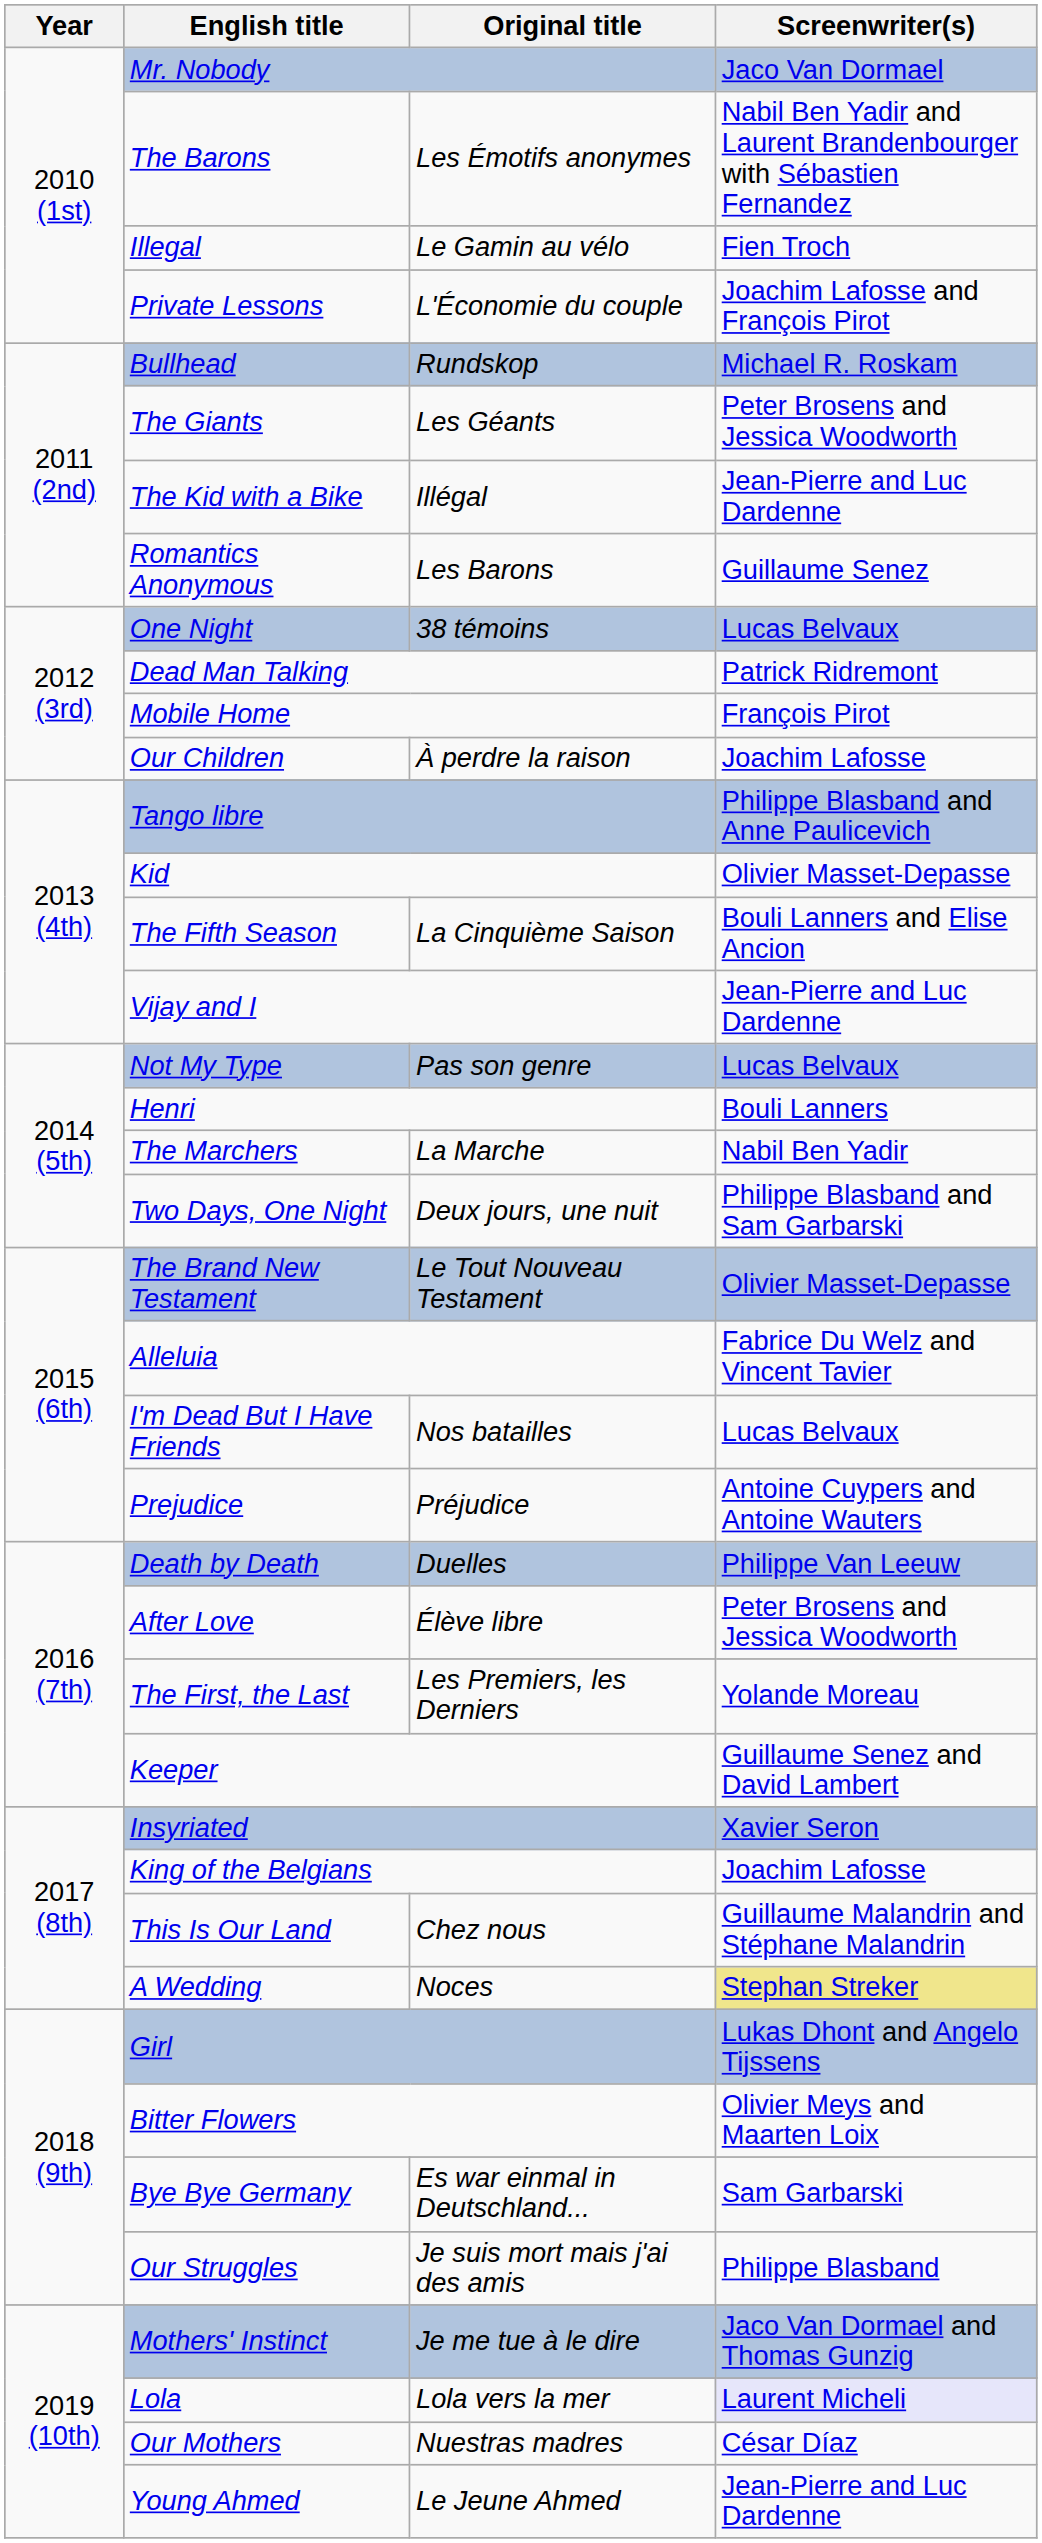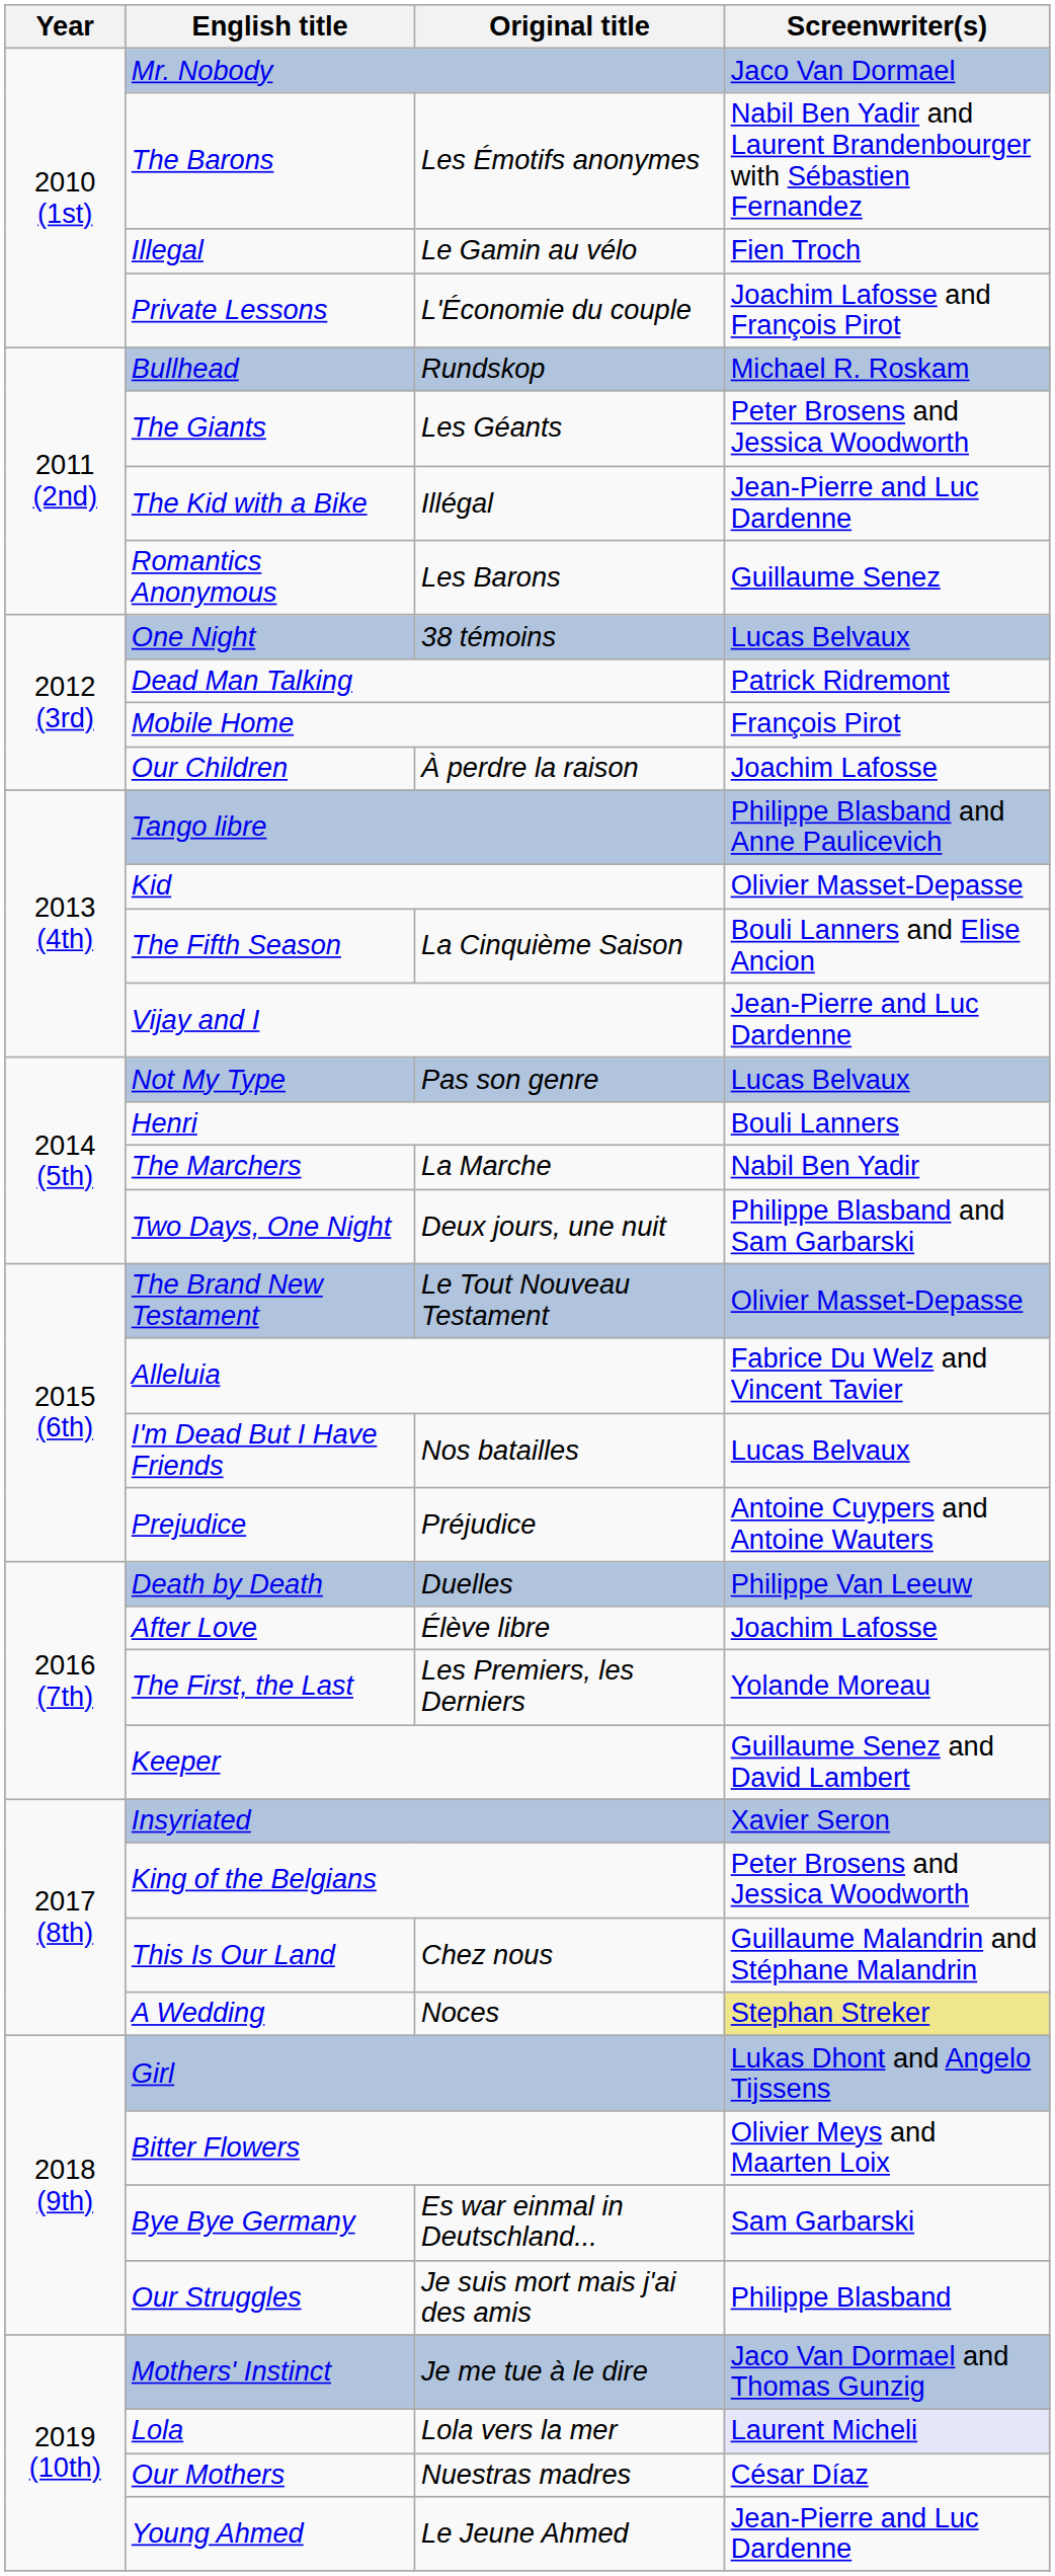 <table class="wikitable">
 <tr>
 <th width="100"><strong>Year</strong></th>
 <th width="300"><strong>English title</strong></th>
 <th width="300"><strong>Original title</strong></th>
 <th width="300"><strong>Screenwriter(s)</strong></th>
 </tr>
 <tr>
 <td rowspan="4" style="text-align:center;">2010<br><a href='#'>(1st)</a></td>
 <td colspan="2" style="background:#B0C4DE;"><em><a href='#'>Mr. Nobody</a></em></td>
 <td style="background:#B0C4DE;"><a href='#'>Jaco Van Dormael</a></td>
 </tr>
 <tr>
 <td><em><a href='#'>The Barons</a></em></td>
 <td><em>Les Émotifs anonymes</em></td>
 <td><a href='#'>Nabil Ben Yadir</a> and <a href='#'>Laurent Brandenbourger</a> with <a href='#'>Sébastien Fernandez</a></td>
 </tr>
 <tr>
 <td><em><a href='#'>Illegal</a></em></td>
 <td><em>Le Gamin au vélo</em></td>
 <td><a href='#'>Fien Troch</a></td>
 </tr>
 <tr>
 <td><em><a href='#'>Private Lessons</a></em></td>
 <td><em>L'Économie du couple</em></td>
 <td><a href='#'>Joachim Lafosse</a> and <a href='#'>François Pirot</a></td>
 </tr>
 <tr>
 <td rowspan="4" style="text-align:center;">2011<br><a href='#'>(2nd)</a></td>
 <td style="background:#B0C4DE;"><em><a href='#'>Bullhead</a></em></td>
 <td style="background:#B0C4DE;"><em>Rundskop</em></td>
 <td style="background:#B0C4DE;"><a href='#'>Michael R. Roskam</a></td>
 </tr>
 <tr>
 <td><em><a href='#'>The Giants</a></em></td>
 <td><em>Les Géants</em></td>
 <td><a href='#'>Peter Brosens</a> and <a href='#'>Jessica Woodworth</a></td>
 </tr>
 <tr>
 <td><em><a href='#'>The Kid with a Bike</a></em></td>
 <td><em>Illégal</em></td>
 <td><a href='#'>Jean-Pierre and Luc Dardenne</a></td>
 </tr>
 <tr>
 <td><em><a href='#'>Romantics Anonymous</a></em></td>
 <td><em>Les Barons</em></td>
 <td><a href='#'>Guillaume Senez</a></td>
 </tr>
 <tr>
 <td rowspan="4" style="text-align:center;">2012<br><a href='#'>(3rd)</a></td>
 <td style="background:#B0C4DE;"><em><a href='#'>One Night</a></em></td>
 <td style="background:#B0C4DE;"><em>38 témoins</em></td>
 <td style="background:#B0C4DE;"><a href='#'>Lucas Belvaux</a></td>
 </tr>
 <tr>
 <td colspan="2"><em><a href='#'>Dead Man Talking</a></em></td>
 <td><a href='#'>Patrick Ridremont</a></td>
 </tr>
 <tr>
 <td colspan="2"><em><a href='#'>Mobile Home</a></em></td>
 <td><a href='#'>François Pirot</a></td>
 </tr>
 <tr>
 <td><em><a href='#'>Our Children</a></em></td>
 <td><em>À perdre la raison</em></td>
 <td><a href='#'>Joachim Lafosse</a></td>
 </tr>
 <tr>
 <td rowspan="4" style="text-align:center;">2013<br><a href='#'>(4th)</a></td>
 <td colspan="2" style="background:#B0C4DE;"><em><a href='#'>Tango libre</a></em></td>
 <td style="background:#B0C4DE;"><a href='#'>Philippe Blasband</a> and <a href='#'>Anne Paulicevich</a></td>
 </tr>
 <tr>
 <td colspan="2"><em><a href='#'>Kid</a></em></td>
 <td><a href='#'>Olivier Masset-Depasse</a></td>
 </tr>
 <tr>
 <td><em><a href='#'>The Fifth Season</a></em></td>
 <td><em>La Cinquième Saison</em></td>
 <td><a href='#'>Bouli Lanners</a> and <a href='#'>Elise Ancion</a></td>
 </tr>
 <tr>
 <td colspan="2"><em><a href='#'>Vijay and I</a></em></td>
 <td><a href='#'>Jean-Pierre and Luc Dardenne</a></td>
 </tr>
 <tr>
 <td rowspan="4" style="text-align:center;">2014<br><a href='#'>(5th)</a></td>
 <td style="background:#B0C4DE;"><em><a href='#'>Not My Type</a></em></td>
 <td style="background:#B0C4DE;"><em>Pas son genre</em></td>
 <td style="background:#B0C4DE;"><a href='#'>Lucas Belvaux</a></td>
 </tr>
 <tr>
 <td colspan="2"><em><a href='#'>Henri</a></em></td>
 <td><a href='#'>Bouli Lanners</a></td>
 </tr>
 <tr>
 <td><em><a href='#'>The Marchers</a></em></td>
 <td><em>La Marche</em></td>
 <td><a href='#'>Nabil Ben Yadir</a></td>
 </tr>
 <tr>
 <td><em><a href='#'>Two Days, One Night</a></em></td>
 <td><em>Deux jours, une nuit</em></td>
 <td><a href='#'>Philippe Blasband</a> and <a href='#'>Sam Garbarski</a></td>
 </tr>
 <tr>
 <td rowspan="4" style="text-align:center;">2015<br><a href='#'>(6th)</a></td>
 <td style="background:#B0C4DE;"><em><a href='#'>The Brand New Testament</a></em></td>
 <td style="background:#B0C4DE;"><em>Le Tout Nouveau Testament</em></td>
 <td style="background:#B0C4DE;"><a href='#'>Olivier Masset-Depasse</a></td>
 </tr>
 <tr>
 <td colspan="2"><em><a href='#'>Alleluia</a></em></td>
 <td><a href='#'>Fabrice Du Welz</a> and <a href='#'>Vincent Tavier</a></td>
 </tr>
 <tr>
 <td><em><a href='#'>I'm Dead But I Have Friends</a></em></td>
 <td><em>Nos batailles</em></td>
 <td><a href='#'>Lucas Belvaux</a></td>
 </tr>
 <tr>
 <td><em><a href='#'>Prejudice</a></em></td>
 <td><em>Préjudice</em></td>
 <td><a href='#'>Antoine Cuypers</a> and <a href='#'>Antoine Wauters</a></td>
 </tr>
 <tr>
 <td rowspan="4" style="text-align:center;">2016<br><a href='#'>(7th)</a></td>
 <td style="background:#B0C4DE;"><em><a href='#'>Death by Death</a></em></td>
 <td style="background:#B0C4DE;"><em>Duelles</em></td>
 <td style="background:#B0C4DE;"><a href='#'>Philippe Van Leeuw</a></td>
 </tr>
 <tr>
 <td><em><a href='#'>After Love</a></em></td>
 <td><em>Élève libre</em></td>
-<td><a href='#'>Peter Brosens</a> and <a href='#'>Jessica Woodworth</a></td>
+<td><a href='#'>Joachim Lafosse</a></td>
 </tr>
 <tr>
 <td><em><a href='#'>The First, the Last</a></em></td>
 <td><em>Les Premiers, les Derniers</em></td>
 <td><a href='#'>Yolande Moreau</a></td>
 </tr>
 <tr>
 <td colspan="2"><em><a href='#'>Keeper</a></em></td>
 <td><a href='#'>Guillaume Senez</a> and <a href='#'>David Lambert</a></td>
 </tr>
 <tr>
 <td rowspan="4" style="text-align:center;">2017<br><a href='#'>(8th)</a></td>
 <td style="background:#B0C4DE;" colspan="2"><em><a href='#'>Insyriated</a></em></td>
 <td style="background:#B0C4DE;"><a href='#'>Xavier Seron</a></td>
 </tr>
 <tr>
 <td colspan="2"><em><a href='#'>King of the Belgians</a></em></td>
-<td><a href='#'>Joachim Lafosse</a></td>
+<td><a href='#'>Peter Brosens</a> and <a href='#'>Jessica Woodworth</a></td>
 </tr>
 <tr>
 <td><em><a href='#'>This Is Our Land</a></em></td>
 <td><em>Chez nous</em></td>
 <td><a href='#'>Guillaume Malandrin</a> and <a href='#'>Stéphane Malandrin</a></td>
 </tr>
 <tr>
 <td><em><a href='#'>A Wedding</a></em></td>
 <td><em>Noces</em></td>
 <td style="background: khaki;"><a href='#'>Stephan Streker</a></td>
 </tr>
 <tr>
 <td rowspan="4" style="text-align:center;">2018<br><a href='#'>(9th)</a></td>
 <td style="background:#B0C4DE;" colspan="2"><em><a href='#'>Girl</a></em></td>
 <td style="background:#B0C4DE;"><a href='#'>Lukas Dhont</a> and <a href='#'>Angelo Tijssens</a></td>
 </tr>
 <tr>
 <td colspan="2"><em><a href='#'>Bitter Flowers</a></em></td>
 <td><a href='#'>Olivier Meys</a> and <a href='#'>Maarten Loix</a></td>
 </tr>
 <tr>
 <td><em><a href='#'>Bye Bye Germany</a></em></td>
 <td><em>Es war einmal in Deutschland...</em></td>
 <td><a href='#'>Sam Garbarski</a></td>
 </tr>
 <tr>
 <td><em><a href='#'>Our Struggles</a></em></td>
 <td><em>Je suis mort mais j'ai des amis</em></td>
 <td><a href='#'>Philippe Blasband</a></td>
 </tr>
 <tr>
 <td rowspan="4" style="text-align:center;">2019<br><a href='#'>(10th)</a></td>
 <td style="background:#B0C4DE;"><em><a href='#'>Mothers' Instinct</a></em></td>
 <td style="background:#B0C4DE;"><em>Je me tue à le dire</em></td>
 <td style="background:#B0C4DE;"><a href='#'>Jaco Van Dormael</a> and <a href='#'>Thomas Gunzig</a></td>
 </tr>
 <tr>
 <td><em><a href='#'>Lola</a></em></td>
 <td><em>Lola vers la mer</em></td>
 <td style="background: lavender;"><a href='#'>Laurent Micheli</a></td>
 </tr>
 <tr>
 <td><em><a href='#'>Our Mothers</a></em></td>
 <td><em>Nuestras madres</em></td>
 <td><a href='#'>César Díaz</a></td>
 </tr>
 <tr>
 <td><em><a href='#'>Young Ahmed</a></em></td>
 <td><em>Le Jeune Ahmed</em></td>
 <td><a href='#'>Jean-Pierre and Luc Dardenne</a></td>
 </tr>
 </table>
